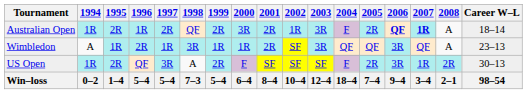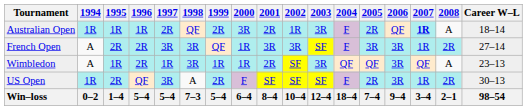 <table class=wikitable style=text-align:center;font-size:97%>
 <tr>
 <th>Tournament</th>
 <th><a href='#'>1994</a></th>
 <th><a href='#'>1995</a></th>
 <th><a href='#'>1996</a></th>
 <th><a href='#'>1997</a></th>
 <th><a href='#'>1998</a></th>
 <th><a href='#'>1999</a></th>
 <th><a href='#'>2000</a></th>
 <th><a href='#'>2001</a></th>
 <th><a href='#'>2002</a></th>
 <th><a href='#'>2003</a></th>
 <th><a href='#'>2004</a></th>
 <th><a href='#'>2005</a></th>
 <th><a href='#'>2006</a></th>
 <th><a href='#'>2007</a></th>
 <th><a href='#'>2008</a></th>
 <th>Career W–L</th>
 </tr>
 <tr>
 <td bgcolor=#EFEFEF align=left><a href='#'>Australian Open</a></td>
 <td align="center" style="background:#afeeee;"><a href='#'>1R</a></td>
-<td align="center" style="background:#afeeee;"><a href='#'>2R</a></td>
+<td align="center" style="background:#afeeee;"><a href='#'>1R</a></td>
 <td align="center" style="background:#afeeee;"><a href='#'>1R</a></td>
 <td align="center" style="background:#afeeee;"><a href='#'>2R</a></td>
 <td align="center" style="background:#ffebcd;"><a href='#'>QF</a></td>
 <td align="center" style="background:#afeeee;"><a href='#'>2R</a></td>
 <td align="center" style="background:#afeeee;"><a href='#'>3R</a></td>
 <td align="center" style="background:#afeeee;"><a href='#'>2R</a></td>
 <td align="center" style="background:#afeeee;"><a href='#'>1R</a></td>
 <td align="center" style="background:#afeeee;"><a href='#'>3R</a></td>
 <td align="center" style="background:#D8BFD8;"><a href='#'>F</a></td>
 <td align="center" style="background:#afeeee;"><a href='#'>2R</a></td>
-<td align="center" style="background:#ffebcd;"><strong><a href='#'>QF</a></strong></td>
+<td align="center" style="background:#ffebcd;"><a href='#'>QF</a></td>
 <td align="center" style="background:#afeeee;"><strong><a href='#'>1R</a></strong></td>
 <td style="text-align:center;">A</td>
 <td align="center" style="background:#EFEFEF;">18–14</td>
+</tr>
+<tr>
+<td bgcolor=#EFEFEF align=left><a href='#'>French Open</a></td>
+<td align="center">A</td>
+<td align="center" style="background:#afeeee;"><a href='#'>2R</a></td>
+<td align="center" style="background:#afeeee;"><a href='#'>2R</a></td>
+<td align="center" style="background:#afeeee;"><a href='#'>3R</a></td>
+<td align="center" style="background:#afeeee;"><a href='#'>3R</a></td>
+<td align="center" style="background:#ffebcd;"><a href='#'>QF</a></td>
+<td align="center" style="background:#afeeee;"><a href='#'>1R</a></td>
+<td align="center" style="background:#afeeee;"><a href='#'>3R</a></td>
+<td align="center" style="background:#afeeee;"><a href='#'>3R</a></td>
+<td align="center" style="background:yellow;"><a href='#'>SF</a></td>
+<td align="center" style="background:#D8BFD8;"><a href='#'>F</a></td>
+<td align="center" style="background:#afeeee;"><a href='#'>3R</a></td>
+<td align="center" style="background:#afeeee;"><a href='#'>3R</a></td>
+<td align="center" style="background:#afeeee;"><a href='#'>1R</a></td>
+<td align="center" style="background:#afeeee;"><a href='#'>2R</a></td>
+<td align="center" style="background:#EFEFEF;">27–14</td>
 </tr>
 <tr>
 <td bgcolor=#EFEFEF align=left><a href='#'>Wimbledon</a></td>
 <td align="center">A</td>
 <td align="center" style="background:#afeeee;"><a href='#'>1R</a></td>
 <td align="center" style="background:#afeeee;"><a href='#'>2R</a></td>
 <td align="center" style="background:#afeeee;"><a href='#'>1R</a></td>
 <td align="center" style="background:#afeeee;"><a href='#'>3R</a></td>
 <td align="center" style="background:#afeeee;"><a href='#'>1R</a></td>
 <td align="center" style="background:#afeeee;"><a href='#'>1R</a></td>
 <td align="center" style="background:#afeeee;"><a href='#'>2R</a></td>
 <td align="center" style="background:yellow;"><a href='#'>SF</a></td>
 <td align="center" style="background:#afeeee;"><a href='#'>3R</a></td>
 <td align="center" style="background:#ffebcd;"><a href='#'>QF</a></td>
 <td align="center" style="background:#ffebcd;"><a href='#'>QF</a></td>
 <td align="center" style="background:#afeeee;"><a href='#'>3R</a></td>
 <td align="center" style="background:#ffebcd;"><a href='#'>QF</a></td>
 <td align="center">A</td>
 <td align="center" style="background:#EFEFEF;">23–13</td>
 </tr>
 <tr>
 <td bgcolor=#EFEFEF align=left><a href='#'>US Open</a></td>
 <td align="center" style="background:#afeeee;"><a href='#'>1R</a></td>
 <td align="center" style="background:#afeeee;"><a href='#'>2R</a></td>
 <td align="center" style="background:#ffebcd;"><a href='#'>QF</a></td>
 <td align="center" style="background:#afeeee;"><a href='#'>3R</a></td>
 <td align="center">A</td>
 <td align="center" style="background:#afeeee;"><a href='#'>2R</a></td>
 <td align="center" style="background:#D8BFD8;"><a href='#'>F</a></td>
 <td align="center" style="background:yellow;"><a href='#'>SF</a></td>
 <td align="center" style="background:yellow;"><a href='#'>SF</a></td>
 <td align="center" style="background:yellow;"><a href='#'>SF</a></td>
 <td align="center" style="background:#D8BFD8;"><a href='#'>F</a></td>
 <td align="center" style="background:#afeeee;"><a href='#'>2R</a></td>
 <td align="center" style="background:#afeeee;"><a href='#'>3R</a></td>
 <td align="center" style="background:#afeeee;"><a href='#'>1R</a></td>
 <td align="center" style="background:#afeeee;"><a href='#'>2R</a></td>
 <td align="center" style="background:#EFEFEF;">30–13</td>
 </tr>
 <tr>
 <th style="text-align:left;">Win–loss</th>
 <th>0–2</th>
 <th>1–4</th>
 <th>5–4</th>
 <th>5–4</th>
 <th>7–3</th>
 <th>5–4</th>
 <th>6–4</th>
 <th>8–4</th>
 <th>10–4</th>
 <th>12–4</th>
 <th>18–4</th>
 <th>7–4</th>
 <th>9–4</th>
 <th>3–4</th>
 <th>2–1</th>
 <th>98–54</th>
 </tr>
 </table>
